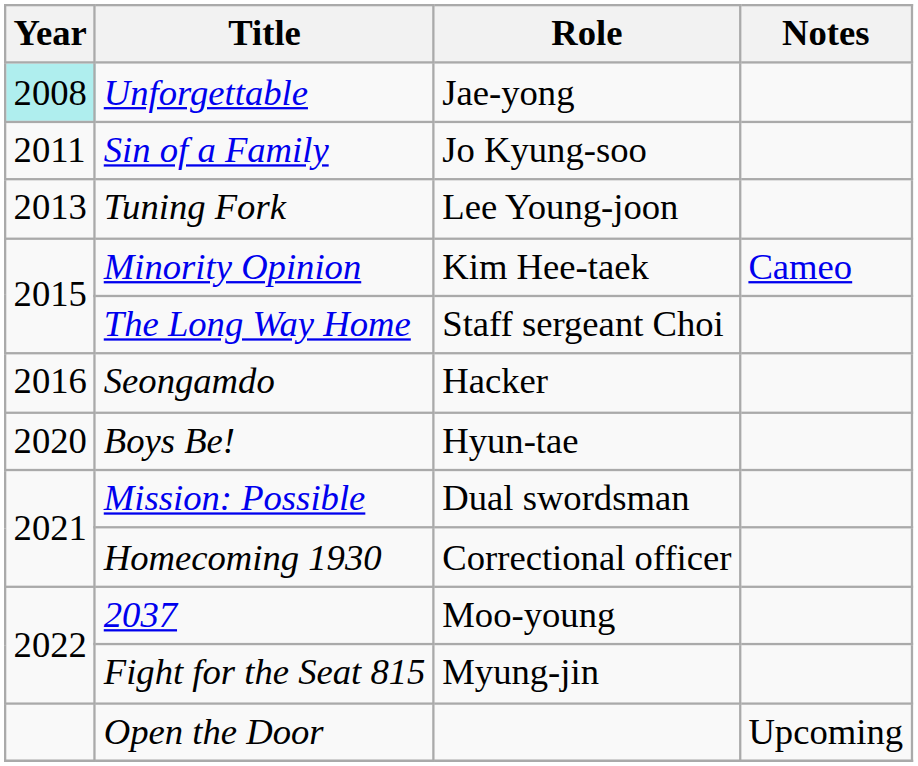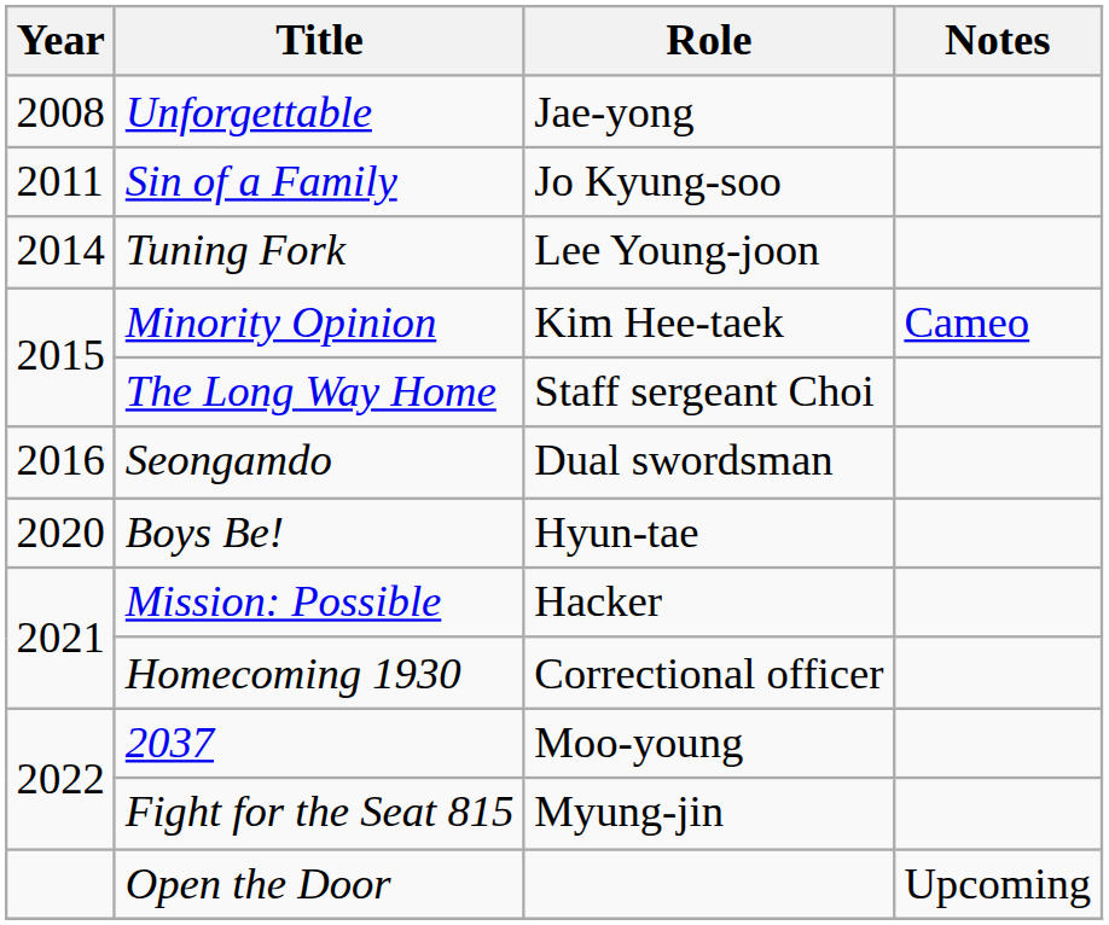 <table class="wikitable plainrowheaders sortable">
 <tr>
 <th scope="col">Year</th>
 <th scope="col">Title</th>
 <th scope="col">Role</th>
 <th scope="col" class="unsortable">Notes</th>
 </tr>
 <tr>
-<td style="background: paleturquoise;">2008</td>
+<td>2008</td>
 <td><em><a href='#'>Unforgettable</a></em></td>
 <td>Jae-yong</td>
 <td></td>
 </tr>
 <tr>
 <td>2011</td>
 <td><em><a href='#'>Sin of a Family</a></em></td>
 <td>Jo Kyung-soo</td>
 <td></td>
 </tr>
 <tr>
-<td>2013</td>
+<td>2014</td>
 <td><em>Tuning Fork</em></td>
 <td>Lee Young-joon</td>
 <td></td>
 </tr>
 <tr>
 <td rowspan="2">2015</td>
 <td><em><a href='#'>Minority Opinion</a></em></td>
 <td>Kim Hee-taek</td>
 <td><a href='#'>Cameo</a></td>
 </tr>
 <tr>
 <td><em><a href='#'>The Long Way Home</a></em></td>
 <td>Staff sergeant Choi</td>
 <td></td>
 </tr>
 <tr>
 <td>2016</td>
 <td><em>Seongamdo</em></td>
-<td>Hacker</td>
+<td>Dual swordsman</td>
 <td></td>
 </tr>
 <tr>
 <td>2020</td>
 <td><em>Boys Be!</em></td>
 <td>Hyun-tae</td>
 <td></td>
 </tr>
 <tr>
 <td rowspan="2">2021</td>
 <td><em><a href='#'>Mission: Possible</a></em></td>
-<td>Dual swordsman</td>
+<td>Hacker</td>
 <td></td>
 </tr>
 <tr>
 <td><em>Homecoming 1930</em> </td>
 <td>Correctional officer</td>
 <td></td>
 </tr>
 <tr>
 <td rowspan="2">2022</td>
 <td><em><a href='#'>2037</a></em></td>
 <td>Moo-young</td>
 <td></td>
 </tr>
 <tr>
 <td><em>Fight for the Seat 815</em></td>
 <td>Myung-jin</td>
 <td></td>
 </tr>
 <tr>
 <td></td>
 <td><em>Open the Door</em></td>
 <td></td>
 <td>Upcoming</td>
 </tr>
 <tr>
 </tr>
 </table>
